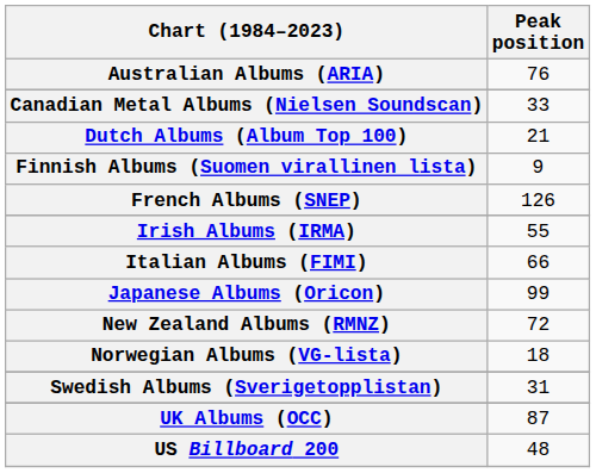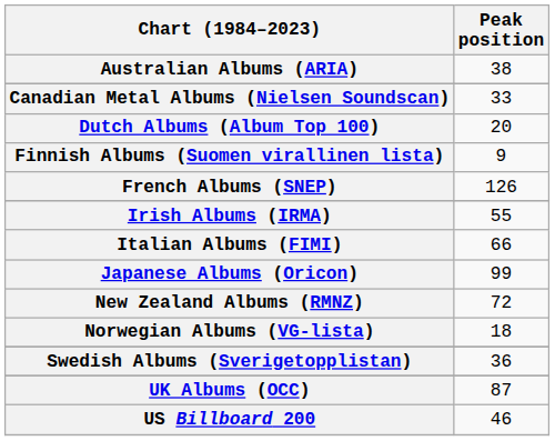 <table class="wikitable sortable plainrowheaders">
 <tr>
 <th scope="col">Chart (1984–2023)</th>
 <th scope="col">Peak<br>position</th>
 </tr>
 <tr>
 <th scope="row">Australian Albums (<a href='#'>ARIA</a>)</th>
-<td align="center">76</td>
+<td align="center">38</td>
 </tr>
 <tr>
 </tr>
 <tr>
 </tr>
 <tr>
 </tr>
 <tr>
 <th scope="row">Canadian Metal Albums (<a href='#'>Nielsen Soundscan</a>)</th>
 <td align="center">33</td>
 </tr>
 <tr>
 <th scope="row"><a href='#'>Dutch Albums</a> (<a href='#'>Album Top 100</a>)</th>
-<td align="center">21</td>
+<td align="center">20</td>
 </tr>
 <tr>
 <th scope="row">Finnish Albums (<a href='#'>Suomen virallinen lista</a>)</th>
 <td align="center">9</td>
 </tr>
 <tr>
 <th scope="row">French Albums (<a href='#'>SNEP</a>)</th>
 <td align="center">126</td>
 </tr>
 <tr>
 </tr>
 <tr>
 </tr>
 <tr>
 <th scope="row"><a href='#'>Irish Albums</a> (<a href='#'>IRMA</a>)</th>
 <td align="center">55</td>
 </tr>
 <tr>
 <th scope="row">Italian Albums (<a href='#'>FIMI</a>)</th>
 <td align="center">66</td>
 </tr>
 <tr>
 <th scope="row"><a href='#'>Japanese Albums</a> (<a href='#'>Oricon</a>)</th>
 <td align="center">99</td>
 </tr>
 <tr>
 <th scope="row">New Zealand Albums (<a href='#'>RMNZ</a>)</th>
 <td align="center">72</td>
 </tr>
 <tr>
 <th scope="row">Norwegian Albums (<a href='#'>VG-lista</a>)</th>
 <td align="center">18</td>
 </tr>
 <tr>
 </tr>
 <tr>
 </tr>
 <tr>
 </tr>
 <tr>
 <th scope="row">Swedish Albums (<a href='#'>Sverigetopplistan</a>)</th>
-<td align="center">31</td>
+<td align="center">36</td>
 </tr>
 <tr>
 </tr>
 <tr>
 <th scope="row"><a href='#'>UK Albums</a> (<a href='#'>OCC</a>)</th>
 <td align="center">87</td>
 </tr>
 <tr>
 <th scope="row">US <a href='#'><em>Billboard</em> 200</a></th>
-<td align="center">48</td>
+<td align="center">46</td>
 </tr>
 <tr>
 </tr>
 </table>
